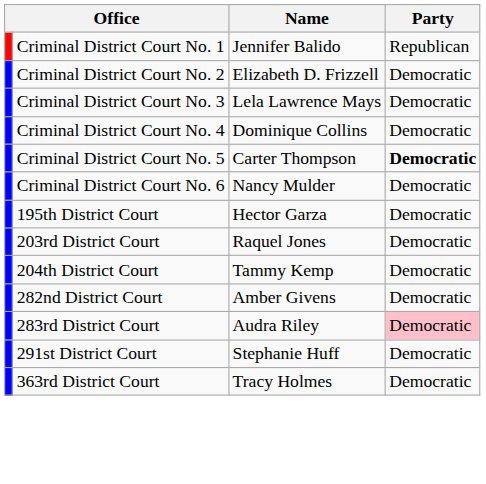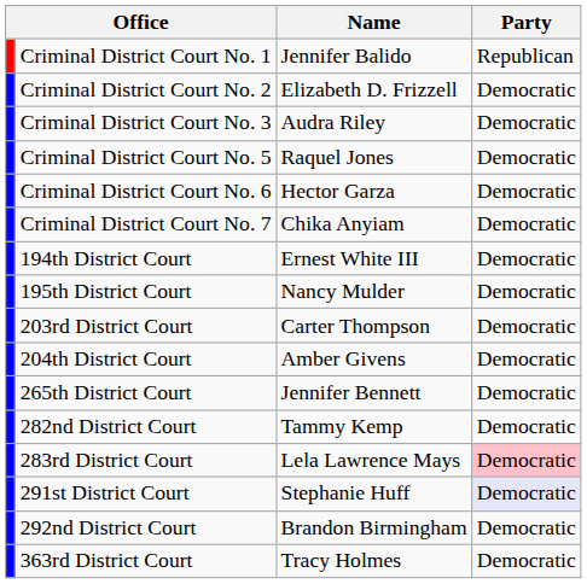 <table class="wikitable">
 <tr>
 <th colspan="2">Office</th>
 <th>Name</th>
 <th>Party</th>
 </tr>
 <tr>
 <td bgcolor="red"></td>
 <td>Criminal District Court No. 1</td>
 <td>Jennifer Balido</td>
 <td>Republican</td>
 </tr>
 <tr>
 <td bgcolor="blue"></td>
 <td>Criminal District Court No. 2</td>
 <td>Elizabeth D. Frizzell</td>
 <td>Democratic</td>
 </tr>
 <tr>
 <td bgcolor="blue"></td>
 <td>Criminal District Court No. 3</td>
-<td>Lela Lawrence Mays</td>
-<td>Democratic</td>
-</tr>
-<tr>
-<td bgcolor="blue"></td>
-<td>Criminal District Court No. 4</td>
-<td>Dominique Collins</td>
+<td>Audra Riley</td>
 <td>Democratic</td>
 </tr>
 <tr>
 <td bgcolor="blue"></td>
 <td>Criminal District Court No. 5</td>
-<td>Carter Thompson</td>
-<td><strong>Democratic</strong></td>
+<td>Raquel Jones</td>
+<td>Democratic</td>
 </tr>
 <tr>
 <td bgcolor="blue"></td>
 <td>Criminal District Court No. 6</td>
+<td>Hector Garza</td>
+<td>Democratic</td>
+</tr>
+<tr>
+<td bgcolor="blue"></td>
+<td>Criminal District Court No. 7</td>
+<td>Chika Anyiam</td>
+<td>Democratic</td>
+</tr>
+<tr>
+<td bgcolor="blue"></td>
+<td>194th District Court</td>
+<td>Ernest White III</td>
+<td>Democratic</td>
+</tr>
+<tr>
+<td bgcolor="blue"></td>
+<td>195th District Court</td>
 <td>Nancy Mulder</td>
 <td>Democratic</td>
 </tr>
 <tr>
 <td bgcolor="blue"></td>
-<td>195th District Court</td>
-<td>Hector Garza</td>
-<td>Democratic</td>
-</tr>
-<tr>
-<td bgcolor="blue"></td>
 <td>203rd District Court</td>
-<td>Raquel Jones</td>
+<td>Carter Thompson</td>
 <td>Democratic</td>
 </tr>
 <tr>
 <td bgcolor="blue"></td>
 <td>204th District Court</td>
+<td>Amber Givens</td>
+<td>Democratic</td>
+</tr>
+<tr>
+<td bgcolor="blue"></td>
+<td>265th District Court</td>
+<td>Jennifer Bennett</td>
+<td>Democratic</td>
+</tr>
+<tr>
+<td bgcolor="blue"></td>
+<td>282nd District Court</td>
 <td>Tammy Kemp</td>
 <td>Democratic</td>
 </tr>
 <tr>
 <td bgcolor="blue"></td>
-<td>282nd District Court</td>
-<td>Amber Givens</td>
-<td>Democratic</td>
-</tr>
-<tr>
-<td bgcolor="blue"></td>
 <td>283rd District Court</td>
-<td>Audra Riley</td>
+<td>Lela Lawrence Mays</td>
 <td style="background: pink;">Democratic</td>
 </tr>
 <tr>
 <td bgcolor="blue"></td>
 <td>291st District Court</td>
 <td>Stephanie Huff</td>
+<td style="background: lavender;">Democratic</td>
+</tr>
+<tr>
+<td bgcolor="blue"></td>
+<td>292nd District Court</td>
+<td>Brandon Birmingham</td>
 <td>Democratic</td>
 </tr>
 <tr>
 <td bgcolor="blue"></td>
 <td>363rd District Court</td>
 <td>Tracy Holmes</td>
 <td>Democratic</td>
 </tr>
 </table>
